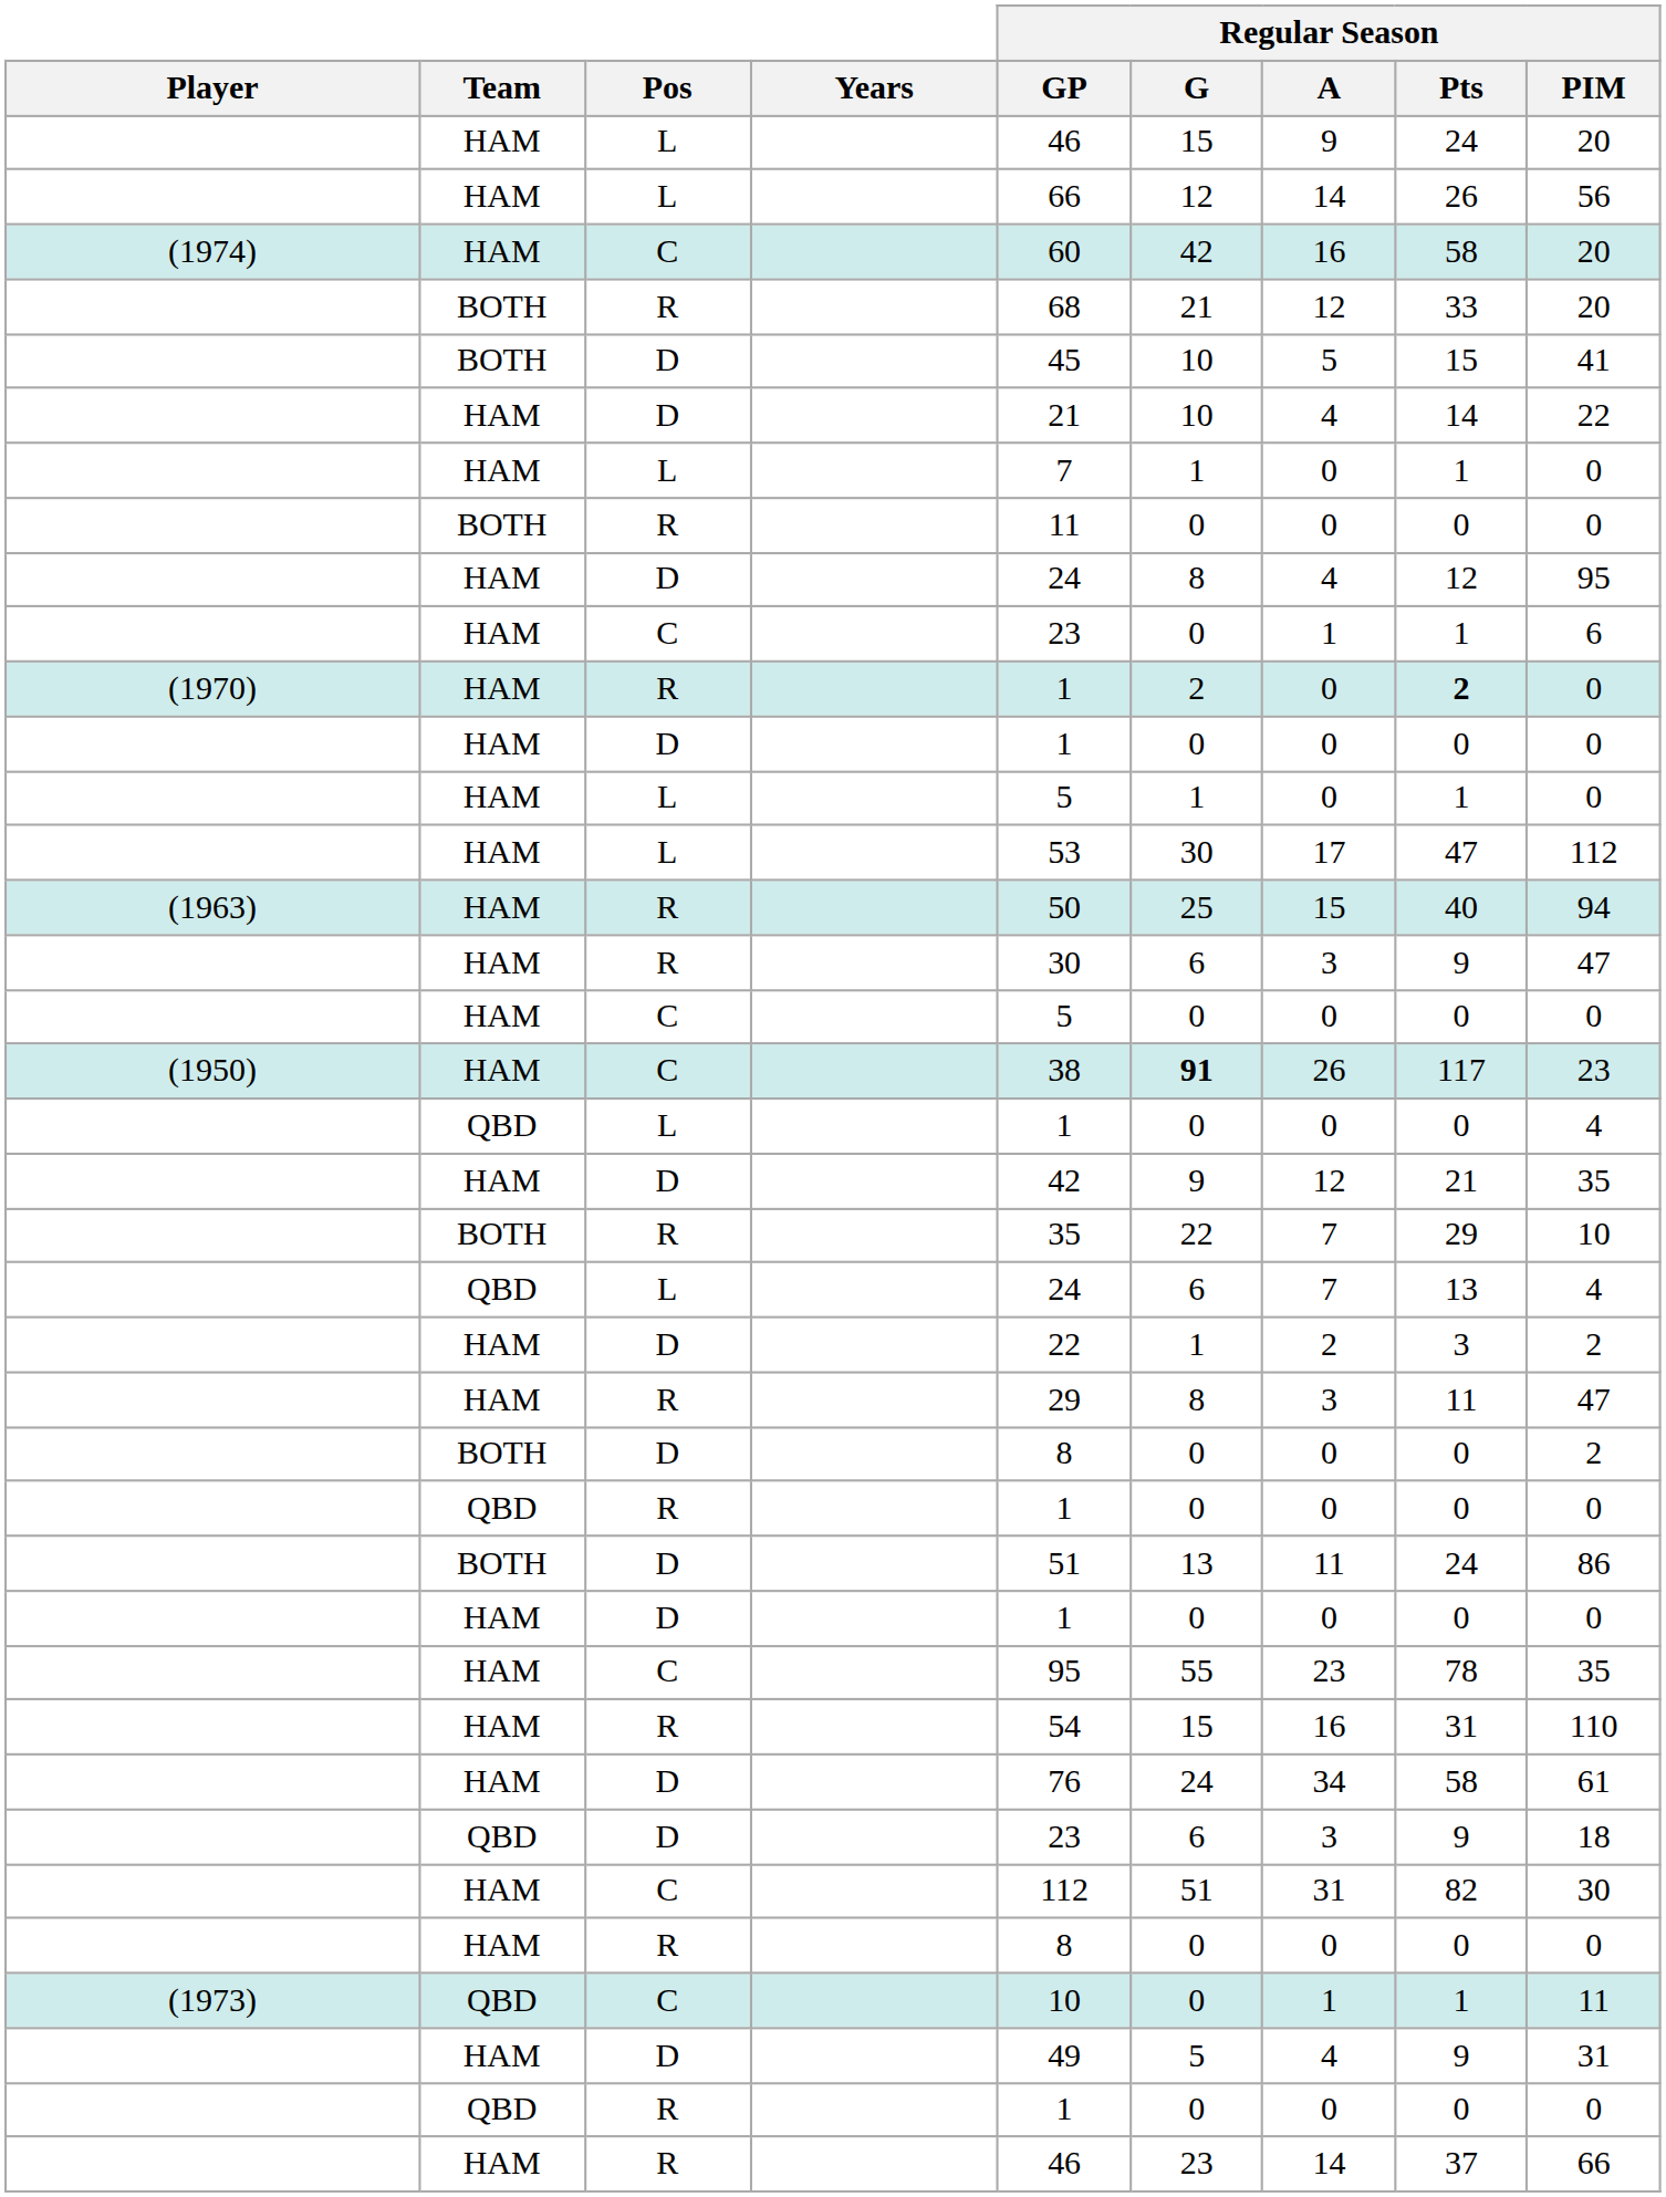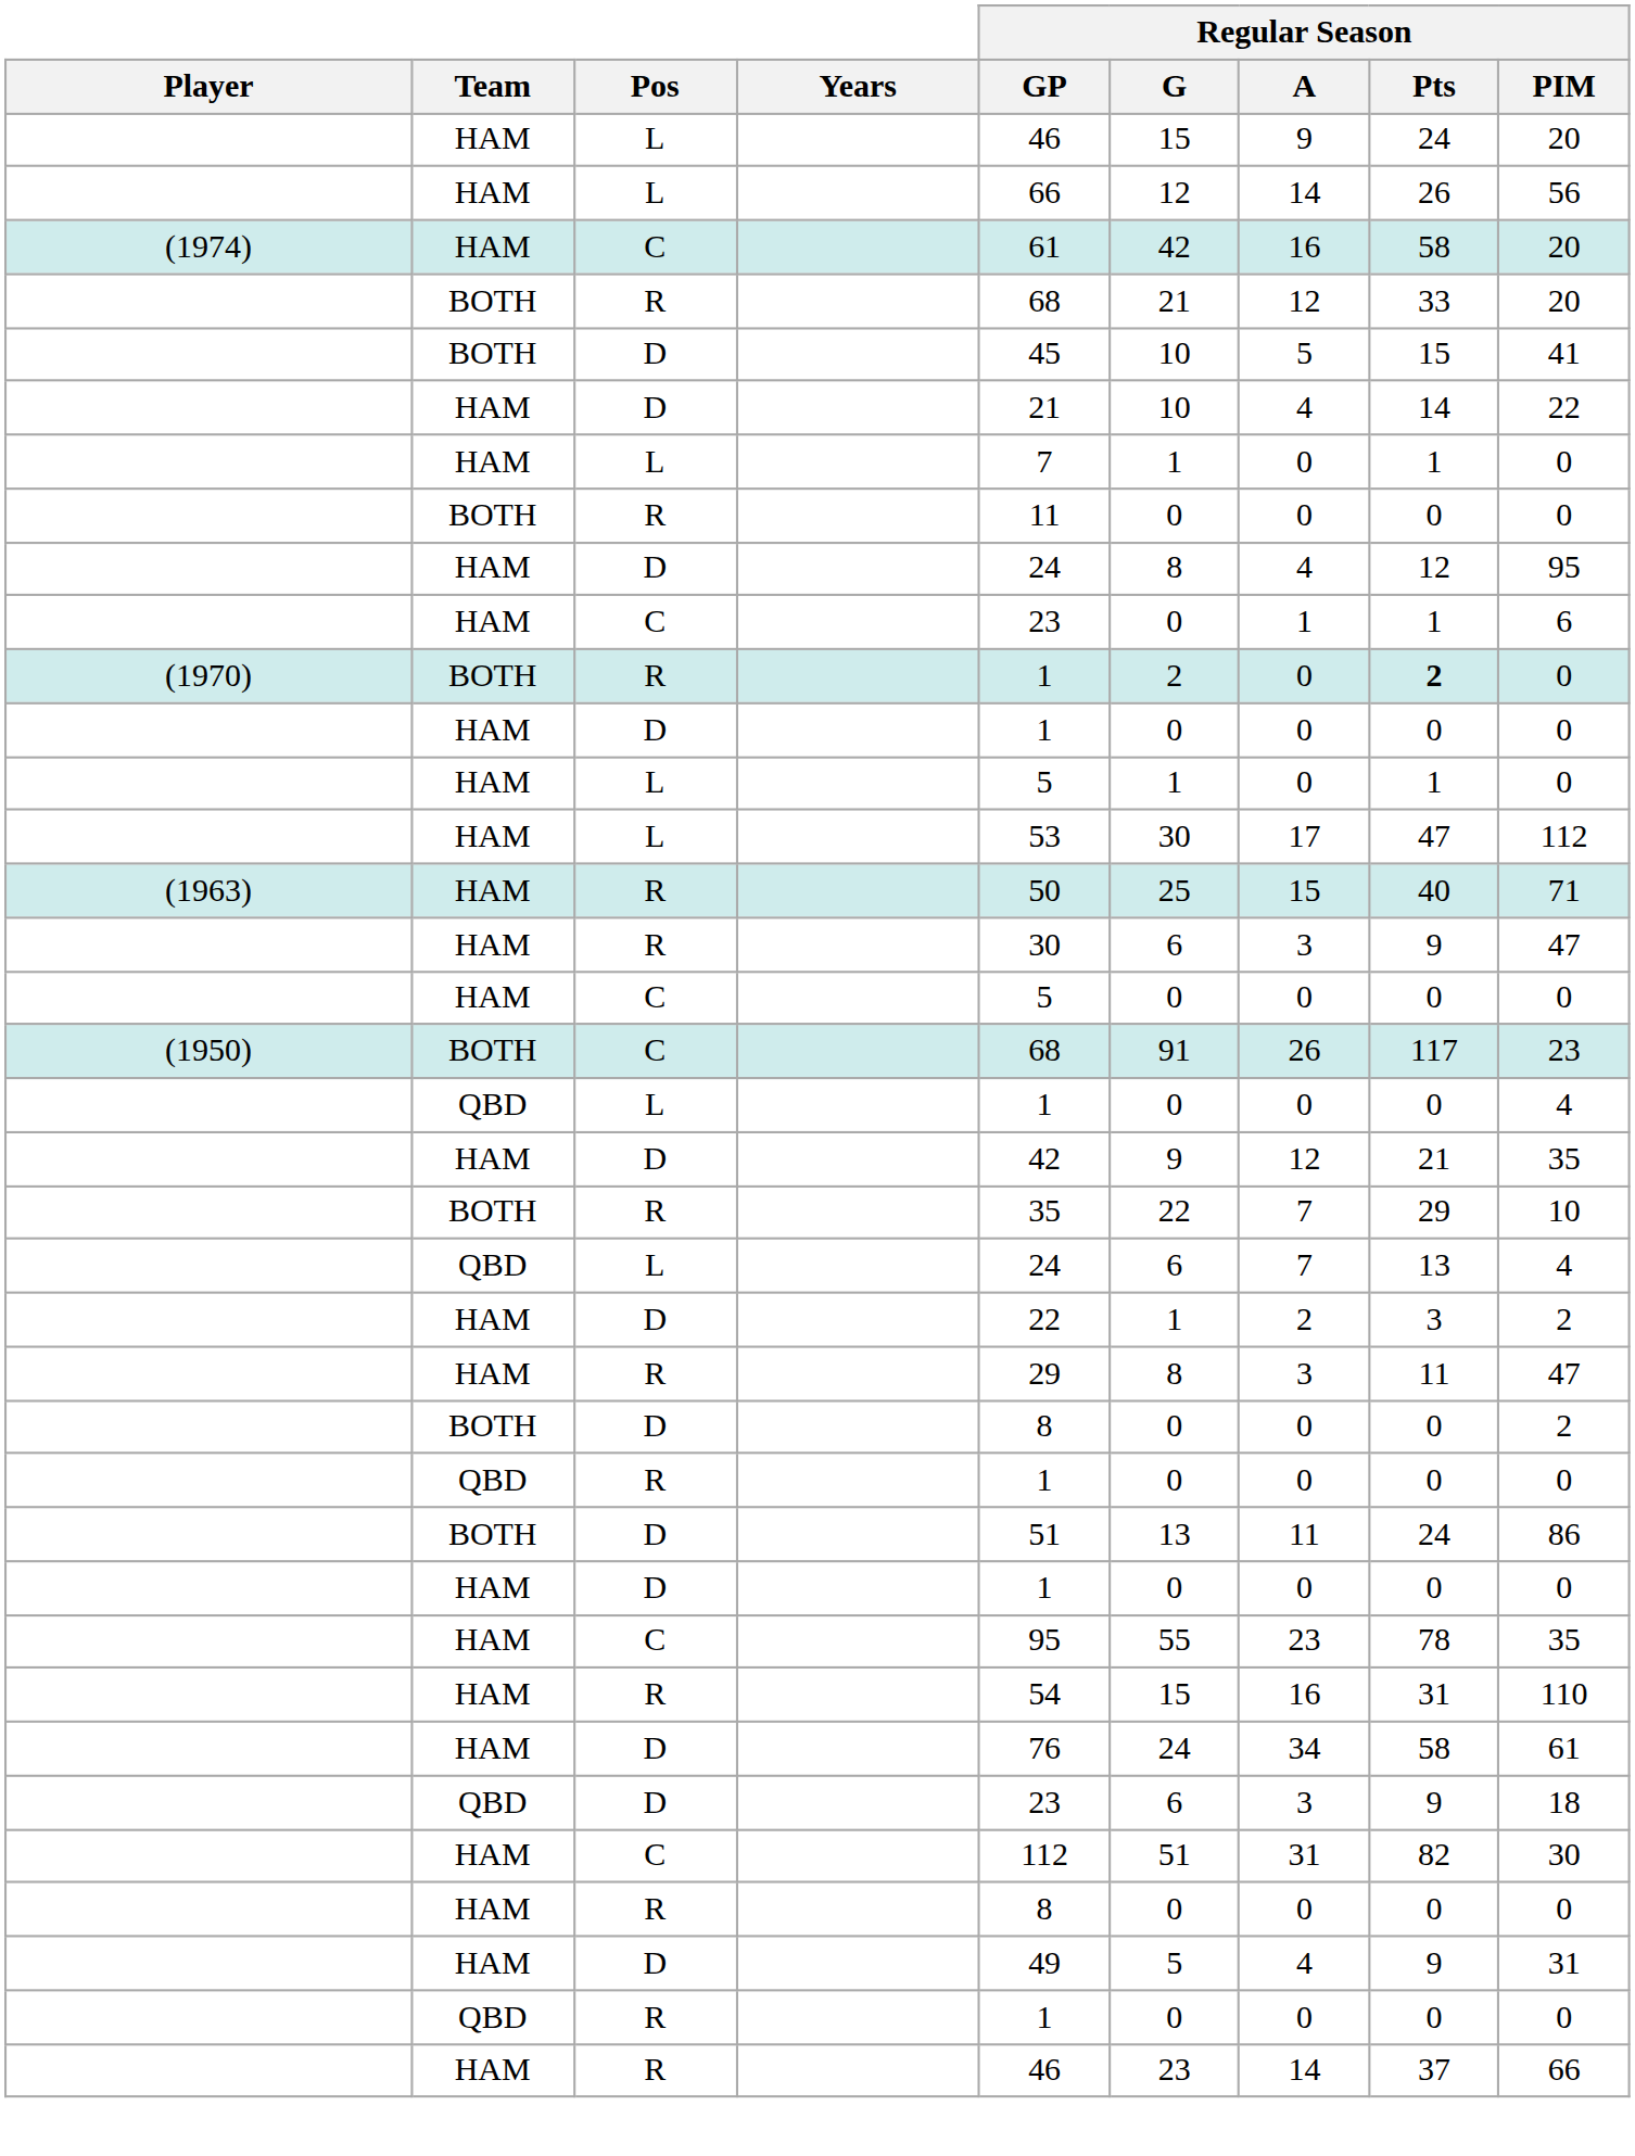 <table class="wikitable sortable" style="text-align:center; border:0; background:white; width:50em; font-size:90%;">
 <tr>
 <th colspan=4 style="border:0; background:white;"></th>
 <th colspan=5>Regular Season</th>
 </tr>
 <tr>
 <th style="width:25%;">Player</th>
 <th style="width:10%;">Team</th>
 <th style="width:10%;">Pos</th>
 <th style="width:15%;">Years</th>
 <th data-sort-type="number" style="width:8%;">GP</th>
 <th data-sort-type="number" style="width:8%;">G</th>
 <th data-sort-type="number" style="width:8%;">A</th>
 <th data-sort-type="number" style="width:8%;">Pts</th>
 <th data-sort-type="number" style="width:8%;">PIM</th>
 </tr>
 <tr>
 <td></td>
 <td>HAM</td>
 <td>L</td>
 <td></td>
 <td>46</td>
 <td>15</td>
 <td>9</td>
 <td>24</td>
 <td>20</td>
 </tr>
 <tr>
 <td></td>
 <td>HAM</td>
 <td>L</td>
 <td></td>
 <td>66</td>
 <td>12</td>
 <td>14</td>
 <td>26</td>
 <td>56</td>
 </tr>
 <tr style="background:#CFECEC;">
 <td> (1974)</td>
 <td>HAM</td>
 <td>C</td>
 <td></td>
-<td>60</td>
+<td>61</td>
 <td>42</td>
 <td>16</td>
 <td>58</td>
 <td>20</td>
 </tr>
 <tr>
 <td></td>
 <td>BOTH</td>
 <td>R</td>
 <td></td>
 <td>68</td>
 <td>21</td>
 <td>12</td>
 <td>33</td>
 <td>20</td>
 </tr>
 <tr>
 <td></td>
 <td>BOTH</td>
 <td>D</td>
 <td></td>
 <td>45</td>
 <td>10</td>
 <td>5</td>
 <td>15</td>
 <td>41</td>
 </tr>
 <tr>
 <td></td>
 <td>HAM</td>
 <td>D</td>
 <td></td>
 <td>21</td>
 <td>10</td>
 <td>4</td>
 <td>14</td>
 <td>22</td>
 </tr>
 <tr>
 <td></td>
 <td>HAM</td>
 <td>L</td>
 <td></td>
 <td>7</td>
 <td>1</td>
 <td>0</td>
 <td>1</td>
 <td>0</td>
 </tr>
 <tr>
 <td></td>
 <td>BOTH</td>
 <td>R</td>
 <td></td>
 <td>11</td>
 <td>0</td>
 <td>0</td>
 <td>0</td>
 <td>0</td>
 </tr>
 <tr>
 <td></td>
 <td>HAM</td>
 <td>D</td>
 <td></td>
 <td>24</td>
 <td>8</td>
 <td>4</td>
 <td>12</td>
 <td>95</td>
 </tr>
 <tr>
 <td></td>
 <td>HAM</td>
 <td>C</td>
 <td></td>
 <td>23</td>
 <td>0</td>
 <td>1</td>
 <td>1</td>
 <td>6</td>
 </tr>
 <tr style="background:#CFECEC;">
 <td> (1970)</td>
-<td>HAM</td>
+<td>BOTH</td>
 <td>R</td>
 <td></td>
 <td>1</td>
 <td>2</td>
 <td>0</td>
 <td><strong>2</strong></td>
 <td>0</td>
 </tr>
 <tr>
 <td></td>
 <td>HAM</td>
 <td>D</td>
 <td></td>
 <td>1</td>
 <td>0</td>
 <td>0</td>
 <td>0</td>
 <td>0</td>
 </tr>
 <tr>
 <td></td>
 <td>HAM</td>
 <td>L</td>
 <td></td>
 <td>5</td>
 <td>1</td>
 <td>0</td>
 <td>1</td>
 <td>0</td>
 </tr>
 <tr>
 <td></td>
 <td>HAM</td>
 <td>L</td>
 <td></td>
 <td>53</td>
 <td>30</td>
 <td>17</td>
 <td>47</td>
 <td>112</td>
 </tr>
 <tr style="background:#CFECEC;">
 <td> (1963)</td>
 <td>HAM</td>
 <td>R</td>
 <td></td>
 <td>50</td>
 <td>25</td>
 <td>15</td>
 <td>40</td>
-<td>94</td>
+<td>71</td>
 </tr>
 <tr>
 <td></td>
 <td>HAM</td>
 <td>R</td>
 <td></td>
 <td>30</td>
 <td>6</td>
 <td>3</td>
 <td>9</td>
 <td>47</td>
 </tr>
 <tr>
 <td></td>
 <td>HAM</td>
 <td>C</td>
 <td></td>
 <td>5</td>
 <td>0</td>
 <td>0</td>
 <td>0</td>
 <td>0</td>
 </tr>
 <tr style="background:#CFECEC;">
 <td> (1950)</td>
-<td>HAM</td>
+<td>BOTH</td>
 <td>C</td>
 <td></td>
-<td>38</td>
-<td><strong>91</strong></td>
+<td>68</td>
+<td>91</td>
 <td>26</td>
 <td>117</td>
 <td>23</td>
 </tr>
 <tr>
 <td></td>
 <td>QBD</td>
 <td>L</td>
 <td></td>
 <td>1</td>
 <td>0</td>
 <td>0</td>
 <td>0</td>
 <td>4</td>
 </tr>
 <tr>
 <td></td>
 <td>HAM</td>
 <td>D</td>
 <td></td>
 <td>42</td>
 <td>9</td>
 <td>12</td>
 <td>21</td>
 <td>35</td>
 </tr>
 <tr>
 <td></td>
 <td>BOTH</td>
 <td>R</td>
 <td></td>
 <td>35</td>
 <td>22</td>
 <td>7</td>
 <td>29</td>
 <td>10</td>
 </tr>
 <tr>
 <td></td>
 <td>QBD</td>
 <td>L</td>
 <td></td>
 <td>24</td>
 <td>6</td>
 <td>7</td>
 <td>13</td>
 <td>4</td>
 </tr>
 <tr>
 <td></td>
 <td>HAM</td>
 <td>D</td>
 <td></td>
 <td>22</td>
 <td>1</td>
 <td>2</td>
 <td>3</td>
 <td>2</td>
 </tr>
 <tr>
 <td></td>
 <td>HAM</td>
 <td>R</td>
 <td></td>
 <td>29</td>
 <td>8</td>
 <td>3</td>
 <td>11</td>
 <td>47</td>
 </tr>
 <tr>
 <td></td>
 <td>BOTH</td>
 <td>D</td>
 <td></td>
 <td>8</td>
 <td>0</td>
 <td>0</td>
 <td>0</td>
 <td>2</td>
 </tr>
 <tr>
 <td></td>
 <td>QBD</td>
 <td>R</td>
 <td></td>
 <td>1</td>
 <td>0</td>
 <td>0</td>
 <td>0</td>
 <td>0</td>
 </tr>
 <tr>
 <td></td>
 <td>BOTH</td>
 <td>D</td>
 <td></td>
 <td>51</td>
 <td>13</td>
 <td>11</td>
 <td>24</td>
 <td>86</td>
 </tr>
 <tr>
 <td></td>
 <td>HAM</td>
 <td>D</td>
 <td></td>
 <td>1</td>
 <td>0</td>
 <td>0</td>
 <td>0</td>
 <td>0</td>
 </tr>
 <tr>
 <td></td>
 <td>HAM</td>
 <td>C</td>
 <td></td>
 <td>95</td>
 <td>55</td>
 <td>23</td>
 <td>78</td>
 <td>35</td>
 </tr>
 <tr>
 <td></td>
 <td>HAM</td>
 <td>R</td>
 <td></td>
 <td>54</td>
 <td>15</td>
 <td>16</td>
 <td>31</td>
 <td>110</td>
 </tr>
 <tr>
 <td></td>
 <td>HAM</td>
 <td>D</td>
 <td></td>
 <td>76</td>
 <td>24</td>
 <td>34</td>
 <td>58</td>
 <td>61</td>
 </tr>
 <tr>
 <td></td>
 <td>QBD</td>
 <td>D</td>
 <td></td>
 <td>23</td>
 <td>6</td>
 <td>3</td>
 <td>9</td>
 <td>18</td>
 </tr>
 <tr>
 <td></td>
 <td>HAM</td>
 <td>C</td>
 <td></td>
 <td>112</td>
 <td>51</td>
 <td>31</td>
 <td>82</td>
 <td>30</td>
 </tr>
 <tr>
 <td></td>
 <td>HAM</td>
 <td>R</td>
 <td></td>
 <td>8</td>
 <td>0</td>
 <td>0</td>
 <td>0</td>
 <td>0</td>
 </tr>
-<tr style="background:#CFECEC;">
-<td> (1973)</td>
-<td>QBD</td>
-<td>C</td>
-<td></td>
-<td>10</td>
-<td>0</td>
-<td>1</td>
-<td>1</td>
-<td>11</td>
-</tr>
 <tr>
 <td></td>
 <td>HAM</td>
 <td>D</td>
 <td></td>
 <td>49</td>
 <td>5</td>
 <td>4</td>
 <td>9</td>
 <td>31</td>
 </tr>
 <tr>
 <td></td>
 <td>QBD</td>
 <td>R</td>
 <td></td>
 <td>1</td>
 <td>0</td>
 <td>0</td>
 <td>0</td>
 <td>0</td>
 </tr>
 <tr>
 <td></td>
 <td>HAM</td>
 <td>R</td>
 <td></td>
 <td>46</td>
 <td>23</td>
 <td>14</td>
 <td>37</td>
 <td>66</td>
 </tr>
 </table>
